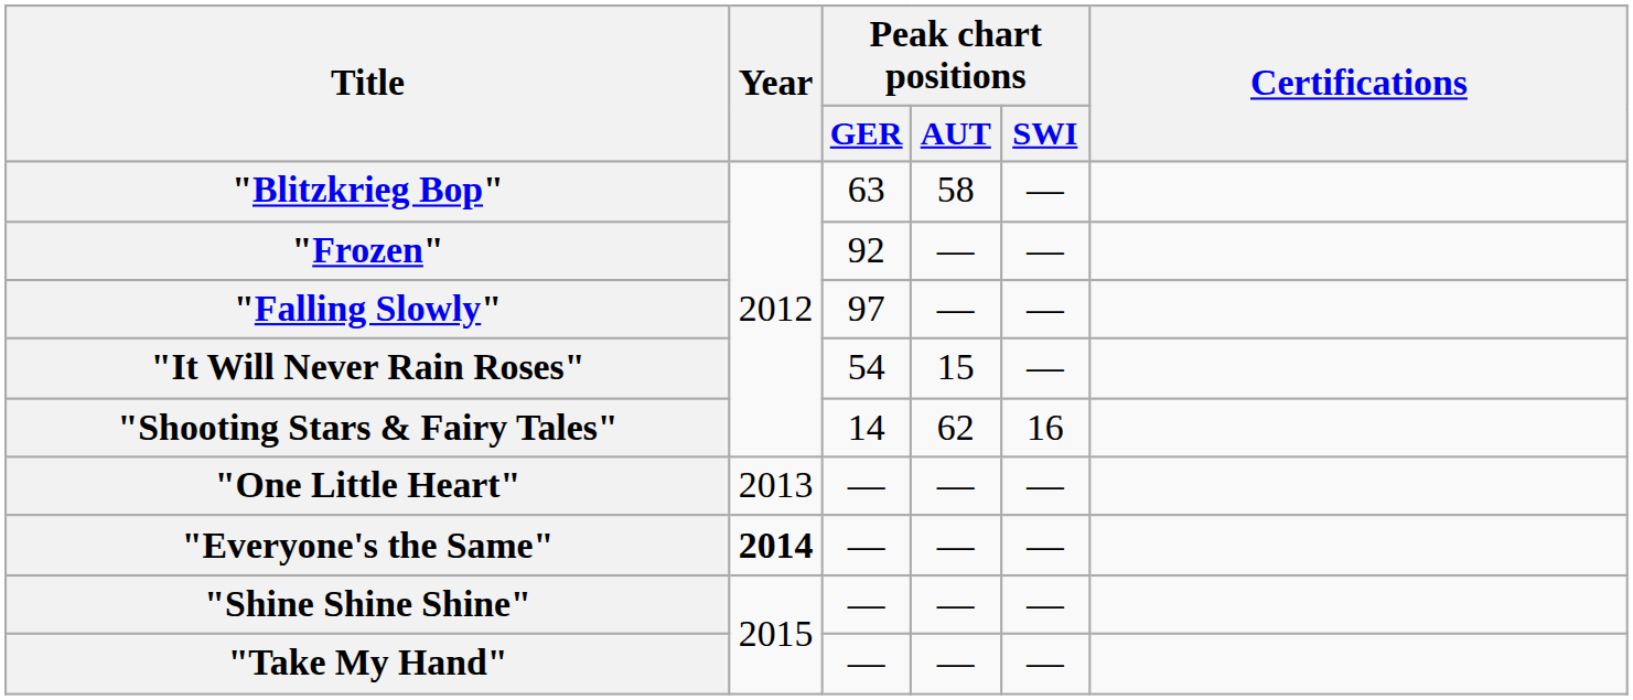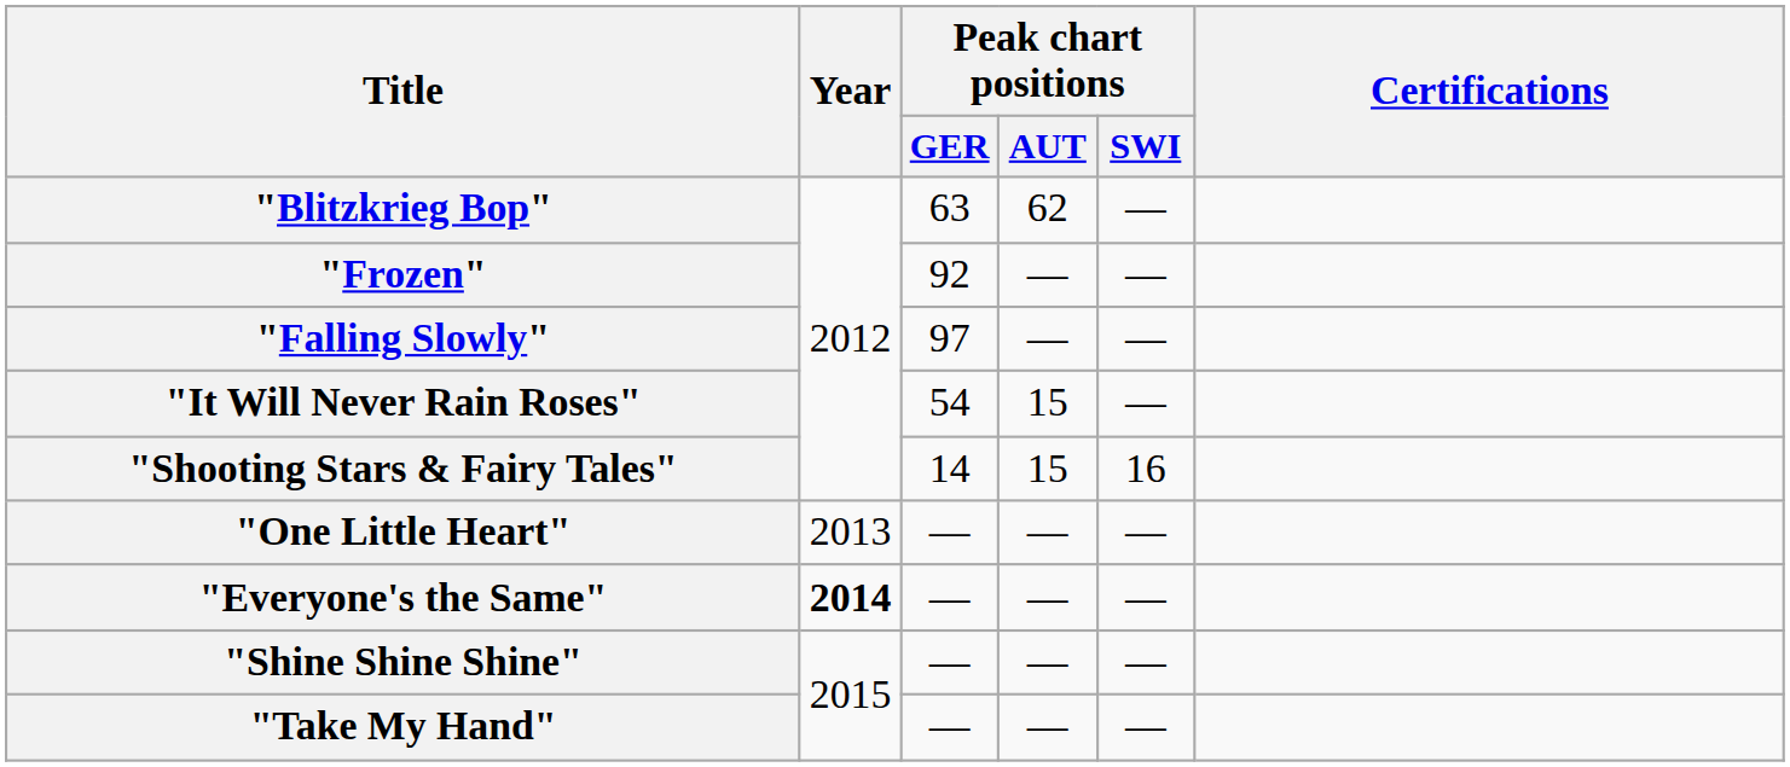 <table class="wikitable plainrowheaders" style="text-align:center;">
 <tr>
 <th scope="col" rowspan="2" style="width:19em;">Title</th>
 <th scope="col" rowspan="2">Year</th>
 <th scope="col" colspan="3">Peak chart positions</th>
 <th scope="col" rowspan="2" style="width:14em;"><a href='#'>Certifications</a></th>
 </tr>
 <tr>
 <th scope="col" style="width:2.2em; font-size:90%;"><a href='#'>GER</a><br></th>
 <th scope="col" style="width:2.2em; font-size:90%;"><a href='#'>AUT</a><br></th>
 <th scope="col" style="width:2.2em; font-size:90%;"><a href='#'>SWI</a><br></th>
 </tr>
 <tr>
 <th scope="row">"<a href='#'>Blitzkrieg Bop</a>"</th>
 <td rowspan="5">2012</td>
 <td>63</td>
-<td>58</td>
+<td>62</td>
 <td>—</td>
 <td></td>
 </tr>
 <tr>
 <th scope="row">"<a href='#'>Frozen</a>"</th>
 <td>92</td>
 <td>—</td>
 <td>—</td>
 <td></td>
 </tr>
 <tr>
 <th scope="row">"<a href='#'>Falling Slowly</a>"</th>
 <td>97</td>
 <td>—</td>
 <td>—</td>
 <td></td>
 </tr>
 <tr>
 <th scope="row">"It Will Never Rain Roses"</th>
 <td>54</td>
 <td>15</td>
 <td>—</td>
 <td></td>
 </tr>
 <tr>
 <th scope="row">"Shooting Stars & Fairy Tales"</th>
 <td>14</td>
-<td>62</td>
+<td>15</td>
 <td>16</td>
 <td></td>
 </tr>
 <tr>
 <th scope="row">"One Little Heart"</th>
 <td>2013</td>
 <td>—</td>
 <td>—</td>
 <td>—</td>
 <td></td>
 </tr>
 <tr>
 <th scope="row">"Everyone's the Same"</th>
 <td><strong>2014</strong></td>
 <td>—</td>
 <td>—</td>
 <td>—</td>
 <td></td>
 </tr>
 <tr>
 <th scope="row">"Shine Shine Shine"</th>
 <td rowspan="2">2015</td>
 <td>—</td>
 <td>—</td>
 <td>—</td>
 <td></td>
 </tr>
 <tr>
 <th scope="row">"Take My Hand"</th>
 <td>—</td>
 <td>—</td>
 <td>—</td>
 <td></td>
 </tr>
 </table>
